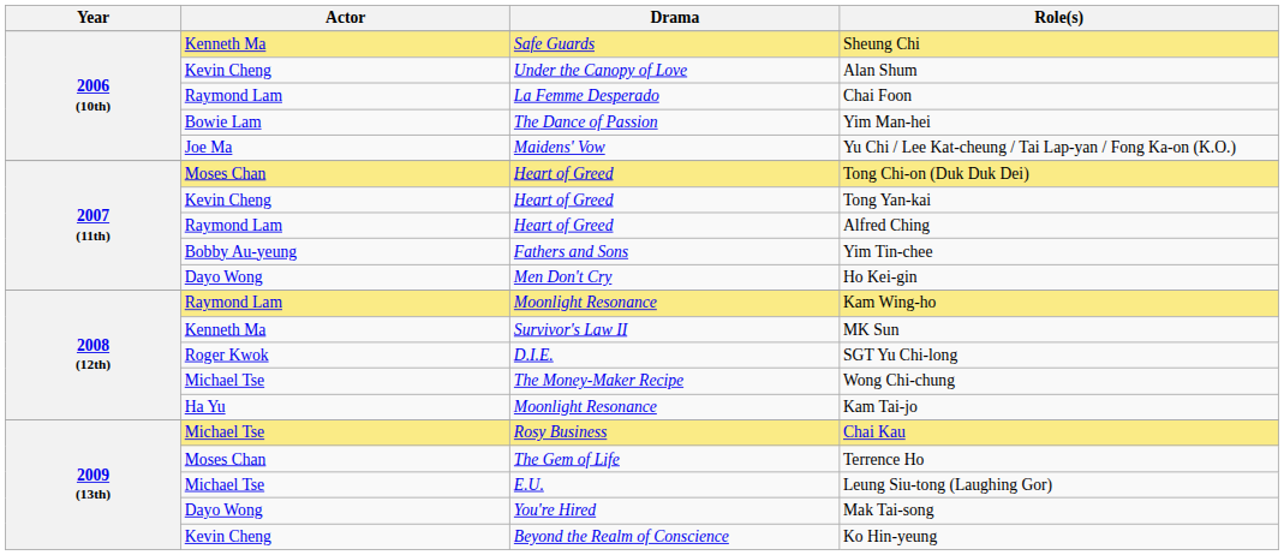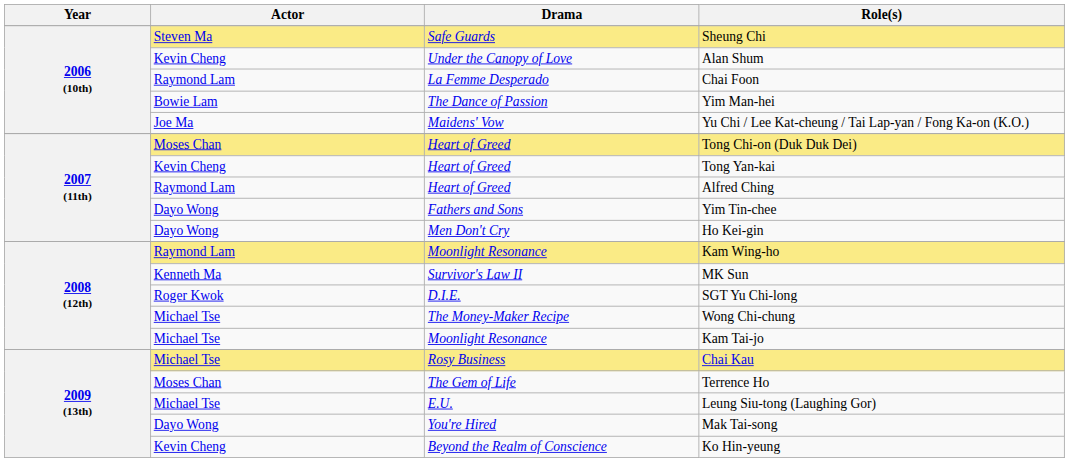 <table class="wikitable">
 <tr>
 <th width="8%">Year</th>
 <th width="15%">Actor</th>
 <th width="15%">Drama</th>
 <th width="20%">Role(s)</th>
 </tr>
 <tr>
 </tr>
 <tr>
 <th scope="row" rowspan=6 style="text-align:center"><strong><a href='#'>2006</a></strong> <br><small>(10th)</small></th>
 </tr>
 <tr style="background:#FAEB86">
-<td><a href='#'>Kenneth Ma</a></td>
+<td><a href='#'>Steven Ma</a> </td>
 <td><em><a href='#'>Safe Guards</a></em></td>
 <td>Sheung Chi</td>
 </tr>
 <tr>
 <td><a href='#'>Kevin Cheng</a></td>
 <td><em><a href='#'>Under the Canopy of Love</a></em></td>
 <td>Alan Shum</td>
 </tr>
 <tr>
 <td><a href='#'>Raymond Lam</a></td>
 <td><em><a href='#'>La Femme Desperado</a></em></td>
 <td>Chai Foon</td>
 </tr>
 <tr>
 <td><a href='#'>Bowie Lam</a></td>
 <td><em><a href='#'>The Dance of Passion</a></em></td>
 <td>Yim Man-hei</td>
 </tr>
 <tr>
 <td><a href='#'>Joe Ma</a></td>
 <td><em><a href='#'>Maidens' Vow</a></em></td>
 <td>Yu Chi / Lee Kat-cheung / Tai Lap-yan / Fong Ka-on (K.O.)</td>
 </tr>
 <tr>
 </tr>
 <tr>
 <th scope="row" rowspan=6 style="text-align:center"><strong><a href='#'>2007</a></strong><br><small>(11th)</small></th>
 </tr>
 <tr style="background:#FAEB86">
 <td><a href='#'>Moses Chan</a> </td>
 <td><em><a href='#'>Heart of Greed</a></em></td>
 <td>Tong Chi-on (Duk Duk Dei)</td>
 </tr>
 <tr>
 <td><a href='#'>Kevin Cheng</a></td>
 <td><em><a href='#'>Heart of Greed</a></em></td>
 <td>Tong Yan-kai</td>
 </tr>
 <tr>
 <td><a href='#'>Raymond Lam</a></td>
 <td><em><a href='#'>Heart of Greed</a></em></td>
 <td>Alfred Ching</td>
 </tr>
 <tr>
-<td><a href='#'>Bobby Au-yeung</a></td>
+<td><a href='#'>Dayo Wong</a></td>
 <td><em><a href='#'>Fathers and Sons</a></em></td>
 <td>Yim Tin-chee</td>
 </tr>
 <tr>
 <td><a href='#'>Dayo Wong</a></td>
 <td><em><a href='#'>Men Don't Cry</a></em></td>
 <td>Ho Kei-gin</td>
 </tr>
 <tr>
 </tr>
 <tr>
 <th scope="row" rowspan=6 style="text-align:center"><strong><a href='#'>2008</a></strong><br><small>(12th)</small></th>
 </tr>
 <tr style="background:#FAEB86">
 <td><a href='#'>Raymond Lam</a> </td>
 <td><em><a href='#'>Moonlight Resonance</a></em></td>
 <td>Kam Wing-ho</td>
 </tr>
 <tr>
 <td><a href='#'>Kenneth Ma</a></td>
 <td><em><a href='#'>Survivor's Law II</a></em></td>
 <td>MK Sun</td>
 </tr>
 <tr>
 <td><a href='#'>Roger Kwok</a></td>
 <td><em><a href='#'>D.I.E.</a></em></td>
 <td>SGT Yu Chi-long</td>
 </tr>
 <tr>
 <td><a href='#'>Michael Tse</a></td>
 <td><em><a href='#'>The Money-Maker Recipe</a></em></td>
 <td>Wong Chi-chung</td>
 </tr>
 <tr>
-<td><a href='#'>Ha Yu</a></td>
+<td><a href='#'>Michael Tse</a></td>
 <td><em><a href='#'>Moonlight Resonance</a></em></td>
 <td>Kam Tai-jo</td>
 </tr>
 <tr>
 </tr>
 <tr>
 <th scope="row" rowspan=6 style="text-align:center"><strong><a href='#'>2009</a></strong><br><small>(13th)</small></th>
 </tr>
 <tr style="background:#FAEB86">
 <td><a href='#'>Michael Tse</a></td>
 <td><em><a href='#'>Rosy Business</a></em></td>
 <td><a href='#'>Chai Kau</a></td>
 </tr>
 <tr>
 <td><a href='#'>Moses Chan</a></td>
 <td><em><a href='#'>The Gem of Life</a></em></td>
 <td>Terrence Ho</td>
 </tr>
 <tr>
 <td><a href='#'>Michael Tse</a></td>
 <td><em><a href='#'>E.U.</a></em></td>
 <td>Leung Siu-tong (Laughing Gor)</td>
 </tr>
 <tr>
 <td><a href='#'>Dayo Wong</a></td>
 <td><em><a href='#'>You're Hired</a></em></td>
 <td>Mak Tai-song</td>
 </tr>
 <tr>
 <td><a href='#'>Kevin Cheng</a></td>
 <td><em><a href='#'>Beyond the Realm of Conscience</a></em></td>
 <td>Ko Hin-yeung</td>
 </tr>
 </table>
